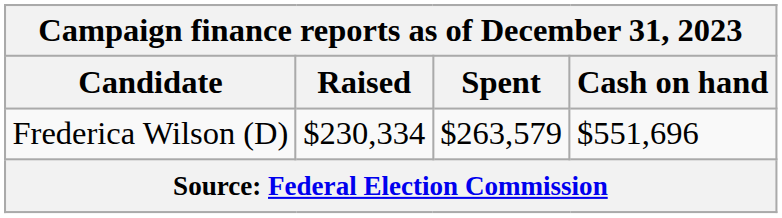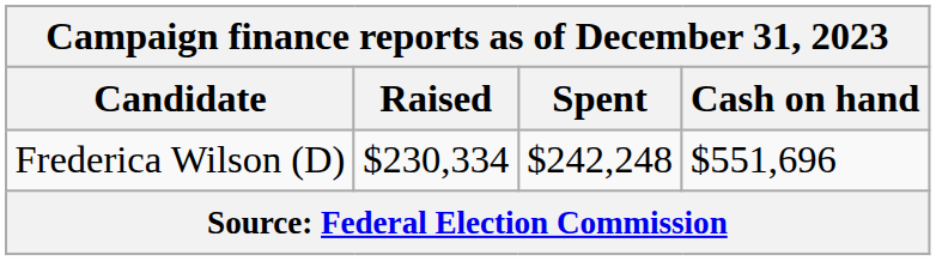 <table class="wikitable sortable">
 <tr>
 <th colspan=4>Campaign finance reports as of December 31, 2023</th>
 </tr>
 <tr style="text-align:center;">
 <th>Candidate</th>
 <th>Raised</th>
 <th>Spent</th>
 <th>Cash on hand</th>
 </tr>
 <tr>
 <td>Frederica Wilson (D)</td>
 <td>$230,334</td>
-<td>$263,579</td>
+<td>$242,248</td>
 <td>$551,696</td>
 </tr>
 <tr>
 <th colspan="4"><small>Source: <a href='#'>Federal Election Commission</a></small></th>
 </tr>
 </table>
